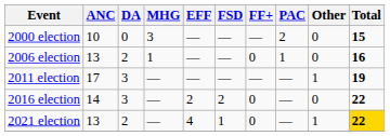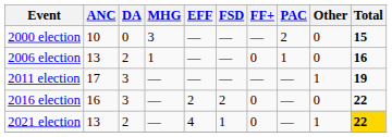 <table class="wikitable">
 <tr>
 <th>Event</th>
 <th><a href='#'>ANC</a></th>
 <th><a href='#'>DA</a></th>
 <th><a href='#'>MHG</a></th>
 <th><a href='#'>EFF</a></th>
 <th><a href='#'>FSD</a></th>
 <th><a href='#'>FF+</a></th>
 <th><a href='#'>PAC</a></th>
 <th>Other</th>
 <th>Total</th>
 </tr>
 <tr>
 <td><a href='#'>2000 election</a></td>
 <td>10</td>
 <td>0</td>
 <td>3</td>
 <td>—</td>
 <td>—</td>
 <td>—</td>
 <td>2</td>
 <td>0</td>
 <td><strong>15</strong></td>
 </tr>
 <tr>
 <td><a href='#'>2006 election</a></td>
 <td>13</td>
 <td>2</td>
 <td>1</td>
 <td>—</td>
 <td>—</td>
 <td>0</td>
 <td>1</td>
 <td>0</td>
 <td><strong>16</strong></td>
 </tr>
 <tr>
 <td><a href='#'>2011 election</a></td>
 <td>17</td>
 <td>3</td>
 <td>—</td>
 <td>—</td>
 <td>—</td>
 <td>—</td>
 <td>—</td>
 <td>1</td>
 <td><strong>19</strong></td>
 </tr>
 <tr>
 <td><a href='#'>2016 election</a></td>
-<td>14</td>
+<td>16</td>
 <td>3</td>
 <td>—</td>
 <td>2</td>
 <td>2</td>
 <td>0</td>
 <td>—</td>
 <td>0</td>
 <td><strong>22</strong></td>
 </tr>
 <tr>
 <td><a href='#'>2021 election</a></td>
 <td>13</td>
 <td>2</td>
 <td>—</td>
 <td>4</td>
 <td>1</td>
 <td>0</td>
 <td>—</td>
 <td>1</td>
 <td style="background: gold;"><strong>22</strong></td>
 </tr>
 <tr>
 </tr>
 </table>
